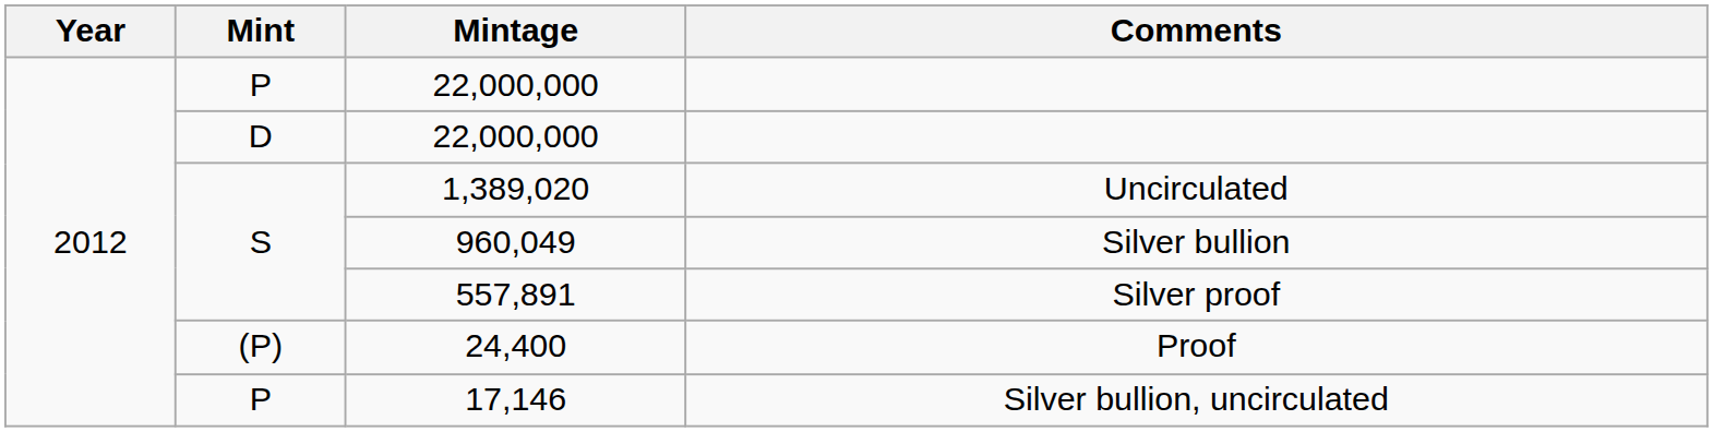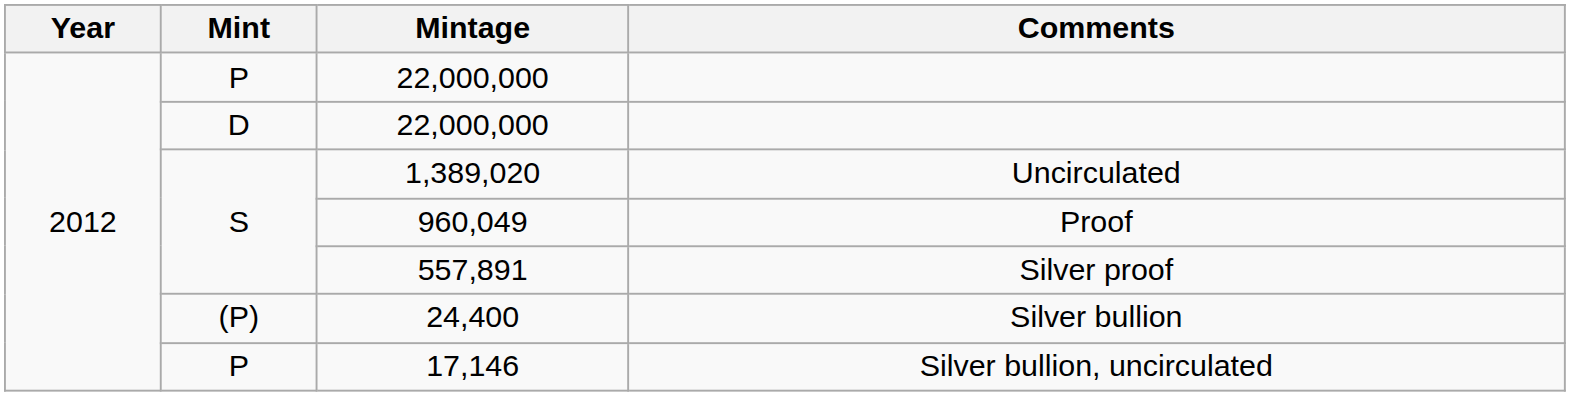 <table class="wikitable sortable" style="min-width:65%; text-align:center;">
 <tr>
 <th width="10%">Year</th>
 <th width="10%">Mint</th>
 <th width="20%">Mintage</th>
 <th width="60%">Comments</th>
 </tr>
 <tr>
 <td rowspan="7">2012</td>
 <td>P</td>
 <td>22,000,000</td>
 <td></td>
 </tr>
 <tr>
 <td>D</td>
 <td>22,000,000</td>
 <td></td>
 </tr>
 <tr>
 <td rowspan="3">S</td>
 <td>1,389,020</td>
 <td>Uncirculated</td>
 </tr>
 <tr>
 <td>960,049</td>
-<td>Silver bullion</td>
+<td>Proof</td>
 </tr>
 <tr>
 <td>557,891</td>
 <td>Silver proof</td>
 </tr>
 <tr>
 <td>(P)</td>
 <td>24,400</td>
-<td>Proof</td>
+<td>Silver bullion</td>
 </tr>
 <tr>
 <td>P</td>
 <td>17,146</td>
 <td>Silver bullion, uncirculated</td>
 </tr>
 </table>
